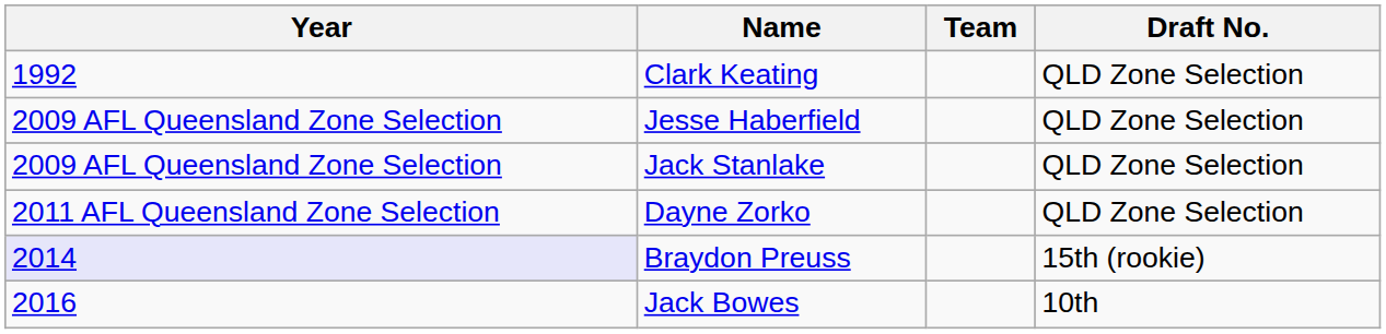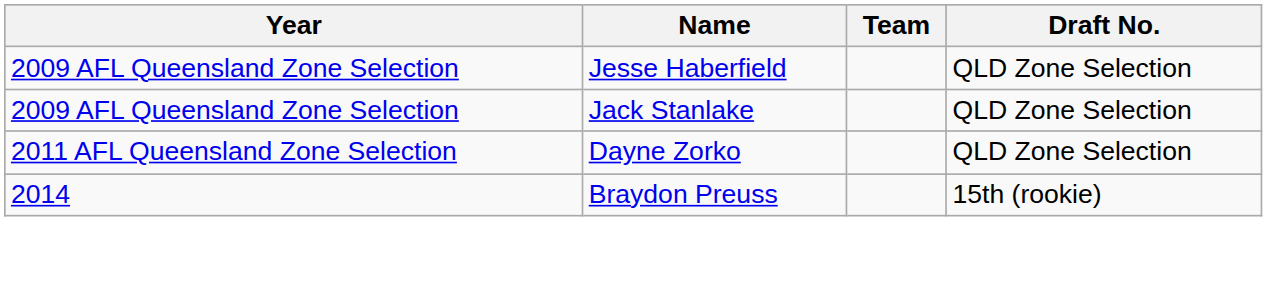 <table class="wikitable" style="width:60%;">
 <tr>
 <th>Year</th>
 <th>Name</th>
 <th>Team</th>
 <th>Draft No.</th>
-</tr>
-<tr>
-<td><a href='#'>1992</a></td>
-<td><a href='#'>Clark Keating</a></td>
-<td></td>
-<td>QLD Zone Selection</td>
 </tr>
 <tr>
 <td><a href='#'>2009 AFL Queensland Zone Selection</a></td>
 <td><a href='#'>Jesse Haberfield</a></td>
 <td></td>
 <td>QLD Zone Selection</td>
 </tr>
 <tr>
 <td><a href='#'>2009 AFL Queensland Zone Selection</a></td>
 <td><a href='#'>Jack Stanlake</a></td>
 <td></td>
 <td>QLD Zone Selection</td>
 </tr>
 <tr>
 <td><a href='#'>2011 AFL Queensland Zone Selection</a></td>
 <td><a href='#'>Dayne Zorko</a></td>
 <td></td>
 <td>QLD Zone Selection</td>
 </tr>
 <tr>
-<td style="background: lavender;"><a href='#'>2014</a></td>
+<td><a href='#'>2014</a></td>
 <td><a href='#'>Braydon Preuss</a></td>
 <td></td>
 <td>15th (rookie)</td>
 </tr>
-<tr>
-<td><a href='#'>2016</a></td>
-<td><a href='#'>Jack Bowes</a></td>
-<td></td>
-<td>10th</td>
-</tr>
 </table>
